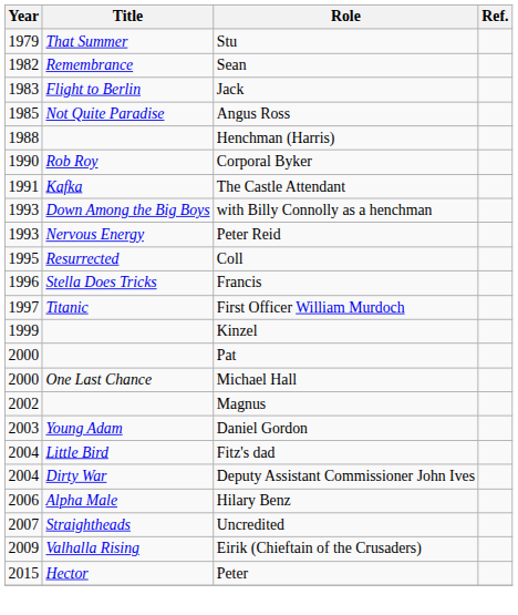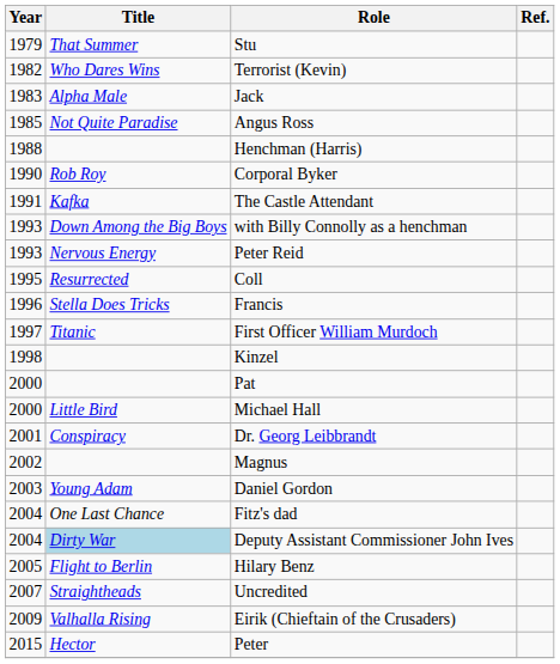 <table class="wikitable sortable">
 <tr>
 <th>Year</th>
 <th>Title</th>
 <th>Role</th>
 <th>Ref.</th>
 </tr>
 <tr>
 <td>1979</td>
 <td><em><a href='#'>That Summer</a></em></td>
 <td>Stu</td>
 <td></td>
 </tr>
 <tr>
 <td>1982</td>
-<td><em><a href='#'>Remembrance</a></em></td>
-<td>Sean</td>
+<td><em><a href='#'>Who Dares Wins</a></em></td>
+<td>Terrorist (Kevin)</td>
 <td></td>
 </tr>
 <tr>
 <td>1983</td>
-<td><em><a href='#'>Flight to Berlin</a></em></td>
+<td><em><a href='#'>Alpha Male</a></em></td>
 <td>Jack</td>
 <td></td>
 </tr>
 <tr>
 <td>1985</td>
 <td><em><a href='#'>Not Quite Paradise</a></em></td>
 <td>Angus Ross</td>
 <td></td>
 </tr>
 <tr>
 <td>1988</td>
 <td><em></em></td>
 <td>Henchman (Harris)</td>
 <td></td>
 </tr>
 <tr>
 <td>1990</td>
 <td><em><a href='#'>Rob Roy</a></em></td>
 <td>Corporal Byker</td>
 <td></td>
 </tr>
 <tr>
 <td>1991</td>
 <td><em><a href='#'>Kafka</a></em></td>
 <td>The Castle Attendant</td>
 <td></td>
 </tr>
 <tr>
 <td>1993</td>
 <td><em><a href='#'>Down Among the Big Boys</a></em></td>
 <td>with Billy Connolly as a henchman</td>
 <td></td>
 </tr>
 <tr>
 <td>1993</td>
 <td><em><a href='#'>Nervous Energy</a></em></td>
 <td>Peter Reid</td>
 <td></td>
 </tr>
 <tr>
 <td>1995</td>
 <td><em><a href='#'>Resurrected</a></em></td>
 <td>Coll</td>
 <td></td>
 </tr>
 <tr>
 <td>1996</td>
 <td><em><a href='#'>Stella Does Tricks</a></em></td>
 <td>Francis</td>
 <td></td>
 </tr>
 <tr>
 <td>1997</td>
 <td><em><a href='#'>Titanic</a></em></td>
 <td>First Officer <a href='#'>William Murdoch</a></td>
 <td></td>
 </tr>
 <tr>
-<td>1999</td>
+<td>1998</td>
 <td><em></em></td>
 <td>Kinzel</td>
 <td></td>
 </tr>
 <tr>
 <td>2000</td>
 <td><em></em></td>
 <td>Pat</td>
 <td></td>
 </tr>
 <tr>
 <td>2000</td>
-<td><em>One Last Chance</em></td>
+<td><em><a href='#'>Little Bird</a></em></td>
 <td>Michael Hall</td>
+<td></td>
+</tr>
+<tr>
+<td>2001</td>
+<td><em><a href='#'>Conspiracy</a></em></td>
+<td>Dr. <a href='#'>Georg Leibbrandt</a></td>
 <td></td>
 </tr>
 <tr>
 <td>2002</td>
 <td><em></em></td>
 <td>Magnus</td>
 <td></td>
 </tr>
 <tr>
 <td>2003</td>
 <td><em><a href='#'>Young Adam</a></em></td>
 <td>Daniel Gordon</td>
 <td></td>
 </tr>
 <tr>
 <td>2004</td>
-<td><em><a href='#'>Little Bird</a></em></td>
+<td><em>One Last Chance</em></td>
 <td>Fitz's dad</td>
 <td></td>
 </tr>
 <tr>
 <td>2004</td>
-<td><em><a href='#'>Dirty War</a></em></td>
+<td style="background: lightblue;"><em><a href='#'>Dirty War</a></em></td>
 <td>Deputy Assistant Commissioner John Ives</td>
 <td></td>
 </tr>
 <tr>
-<td>2006</td>
-<td><em><a href='#'>Alpha Male</a></em></td>
+<td>2005</td>
+<td><em><a href='#'>Flight to Berlin</a></em></td>
 <td>Hilary Benz</td>
 <td></td>
 </tr>
 <tr>
 <td>2007</td>
 <td><em><a href='#'>Straightheads</a></em></td>
 <td>Uncredited</td>
 <td></td>
 </tr>
 <tr>
 <td>2009</td>
 <td><em><a href='#'>Valhalla Rising</a></em></td>
 <td>Eirik (Chieftain of the Crusaders)</td>
 <td></td>
 </tr>
 <tr>
 <td>2015</td>
 <td><em><a href='#'>Hector</a></em></td>
 <td>Peter</td>
 <td></td>
 </tr>
 <tr>
 </tr>
 </table>
